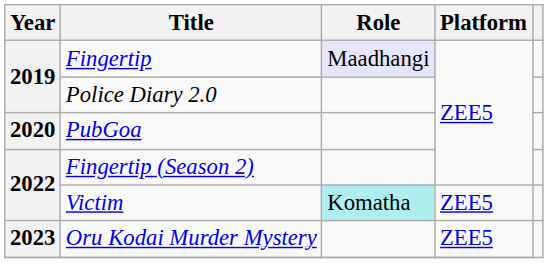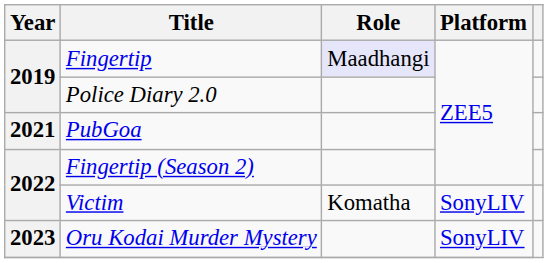 <table class="wikitable plainrowheaders sortable">
 <tr>
 <th>Year</th>
 <th>Title</th>
 <th>Role</th>
 <th>Platform</th>
 <th></th>
 </tr>
 <tr>
 <th scope="row" rowspan="2">2019</th>
 <td><em><a href='#'>Fingertip</a></em></td>
 <td style="background: lavender;">Maadhangi</td>
 <td rowspan="4"><a href='#'>ZEE5</a></td>
 <td></td>
 </tr>
 <tr>
 <td><em>Police Diary 2.0</em></td>
 <td></td>
 <td></td>
 </tr>
 <tr>
-<th scope="row">2020</th>
+<th scope="row">2021</th>
 <td><em><a href='#'>PubGoa</a></em></td>
 <td></td>
 <td></td>
 </tr>
 <tr>
 <th scope="row" rowspan="2">2022</th>
 <td><em><a href='#'>Fingertip (Season 2)</a></em></td>
 <td></td>
 <td></td>
 </tr>
 <tr>
 <td><em><a href='#'>Victim</a></em></td>
-<td style="background: paleturquoise;">Komatha</td>
-<td><a href='#'>ZEE5</a></td>
+<td>Komatha</td>
+<td><a href='#'>SonyLIV</a></td>
 <td></td>
 </tr>
 <tr>
 <th scope="row">2023</th>
 <td><em><a href='#'>Oru Kodai Murder Mystery</a></em></td>
 <td></td>
-<td><a href='#'>ZEE5</a></td>
+<td><a href='#'>SonyLIV</a></td>
 </tr>
 <tr>
 </tr>
 </table>
